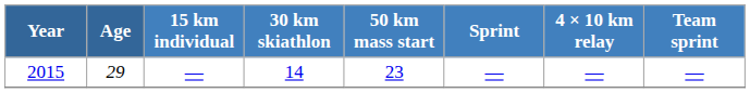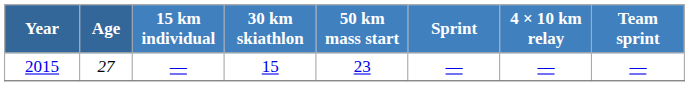 <table class="wikitable" style="font-size:95%; text-align:center; border:grey solid 1px; border-collapse:collapse; background:#ffffff;">
 <tr>
 <th style="background-color:#369; color:white; width:60px;"> Year </th>
 <th style="background-color:#369; color:white; width:40px;"> Age </th>
 <th style="background-color:#4180be; color:white; width:75px;"> 15 km <br> individual </th>
 <th style="background-color:#4180be; color:white; width:75px;"> 30 km <br> skiathlon </th>
 <th style="background-color:#4180be; color:white; width:75px;"> 50 km <br> mass start </th>
 <th style="background-color:#4180be; color:white; width:75px;"> Sprint </th>
 <th style="background-color:#4180be; color:white; width:75px;"> 4 × 10 km <br> relay </th>
 <th style="background-color:#4180be; color:white; width:75px;"> Team <br> sprint </th>
 </tr>
 <tr>
 <td><a href='#'>2015</a></td>
-<td><em>29</em></td>
+<td><em>27</em></td>
 <td><a href='#'>—</a></td>
-<td><a href='#'>14</a></td>
+<td><a href='#'>15</a></td>
 <td><a href='#'>23</a></td>
 <td><a href='#'>—</a></td>
 <td><a href='#'>—</a></td>
 <td><a href='#'>—</a></td>
 </tr>
 <tr>
 </tr>
 </table>
